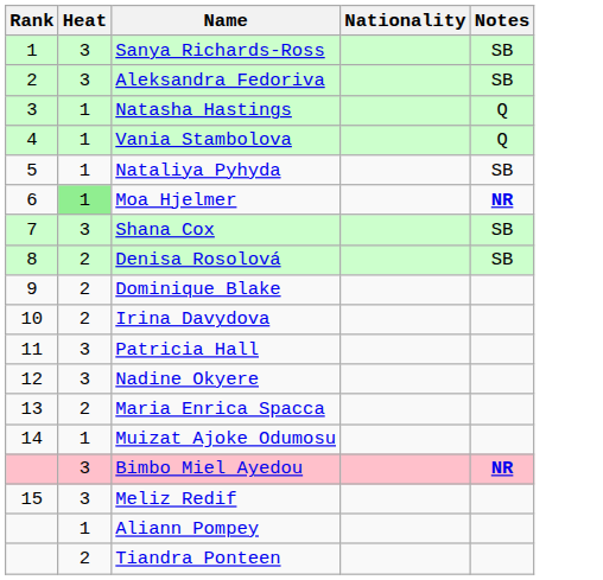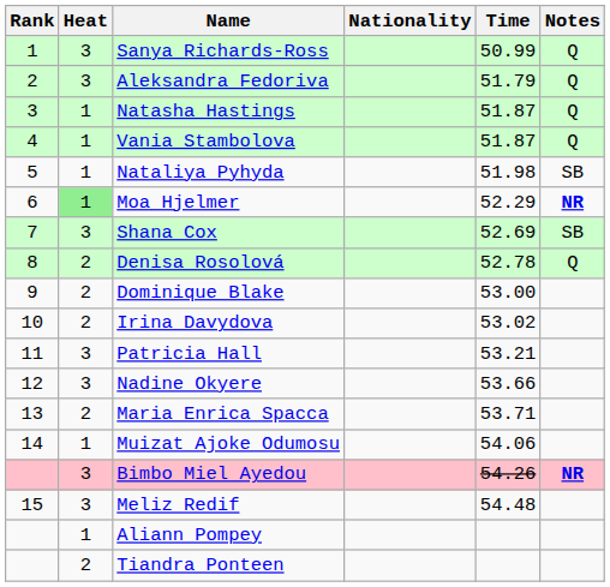 <table class="wikitable sortable" style="text-align:center">
 <tr>
 <th>Rank</th>
 <th>Heat</th>
 <th>Name</th>
 <th>Nationality</th>
+<th>Time</th>
 <th>Notes</th>
 </tr>
 <tr bgcolor=ccffcc>
 <td>1</td>
 <td>3</td>
 <td align=left><a href='#'>Sanya Richards-Ross</a></td>
 <td align=left></td>
-<td>SB</td>
+<td>50.99</td>
+<td>Q</td>
 </tr>
 <tr bgcolor=ccffcc>
 <td>2</td>
 <td>3</td>
 <td align=left><a href='#'>Aleksandra Fedoriva</a></td>
 <td align=left></td>
-<td>SB</td>
+<td>51.79</td>
+<td>Q</td>
 </tr>
 <tr bgcolor=ccffcc>
 <td>3</td>
 <td>1</td>
 <td align=left><a href='#'>Natasha Hastings</a></td>
 <td align=left></td>
+<td>51.87</td>
 <td>Q</td>
 </tr>
 <tr bgcolor=ccffcc>
 <td>4</td>
 <td>1</td>
 <td align=left><a href='#'>Vania Stambolova</a></td>
 <td align=left></td>
+<td>51.87</td>
 <td>Q</td>
 </tr>
 <tr>
 <td>5</td>
 <td>1</td>
 <td align=left><a href='#'>Nataliya Pyhyda</a></td>
 <td align=left></td>
+<td>51.98</td>
 <td>SB</td>
 </tr>
 <tr>
 <td>6</td>
 <td style="background: lightgreen;">1</td>
 <td align=left><a href='#'>Moa Hjelmer</a></td>
 <td align=left></td>
+<td>52.29</td>
 <td><strong><a href='#'>NR</a></strong></td>
 </tr>
 <tr bgcolor=ccffcc>
 <td>7</td>
 <td>3</td>
 <td align=left><a href='#'>Shana Cox</a></td>
 <td align=left></td>
+<td>52.69</td>
 <td>SB</td>
 </tr>
 <tr bgcolor=ccffcc>
 <td>8</td>
 <td>2</td>
 <td align=left><a href='#'>Denisa Rosolová</a></td>
 <td align=left></td>
-<td>SB</td>
+<td>52.78</td>
+<td>Q</td>
 </tr>
 <tr>
 <td>9</td>
 <td>2</td>
 <td align=left><a href='#'>Dominique Blake</a></td>
 <td align=left></td>
+<td>53.00</td>
 <td></td>
 </tr>
 <tr>
 <td>10</td>
 <td>2</td>
 <td align=left><a href='#'>Irina Davydova</a></td>
 <td align=left></td>
+<td>53.02</td>
 <td></td>
 </tr>
 <tr>
 <td>11</td>
 <td>3</td>
 <td align=left><a href='#'>Patricia Hall</a></td>
 <td align=left></td>
+<td>53.21</td>
 <td></td>
 </tr>
 <tr>
 <td>12</td>
 <td>3</td>
 <td align=left><a href='#'>Nadine Okyere</a></td>
 <td align=left></td>
+<td>53.66</td>
 <td></td>
 </tr>
 <tr>
 <td>13</td>
 <td>2</td>
 <td align=left><a href='#'>Maria Enrica Spacca</a></td>
 <td align=left></td>
+<td>53.71</td>
 <td></td>
 </tr>
 <tr>
 <td>14</td>
 <td>1</td>
 <td align=left><a href='#'>Muizat Ajoke Odumosu</a></td>
 <td align=left></td>
+<td>54.06</td>
 <td></td>
 </tr>
 <tr bgcolor=pink>
 <td></td>
 <td>3</td>
 <td align=left><a href='#'>Bimbo Miel Ayedou</a></td>
 <td align=left></td>
+<td><s>54.26 </s></td>
 <td><strong><a href='#'>NR</a></strong></td>
 </tr>
 <tr>
 <td>15</td>
 <td>3</td>
 <td align=left><a href='#'>Meliz Redif</a></td>
 <td align=left></td>
+<td>54.48</td>
 <td></td>
 </tr>
 <tr>
 <td></td>
 <td>1</td>
 <td align=left><a href='#'>Aliann Pompey</a></td>
 <td align=left></td>
 <td></td>
+<td></td>
 </tr>
 <tr>
 <td></td>
 <td>2</td>
 <td align=left><a href='#'>Tiandra Ponteen</a></td>
 <td align=left></td>
 <td></td>
+<td></td>
 </tr>
 </table>
